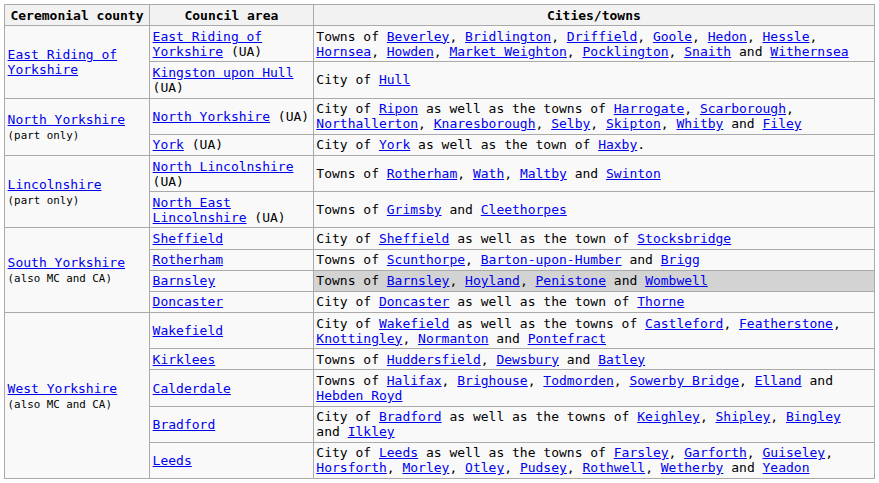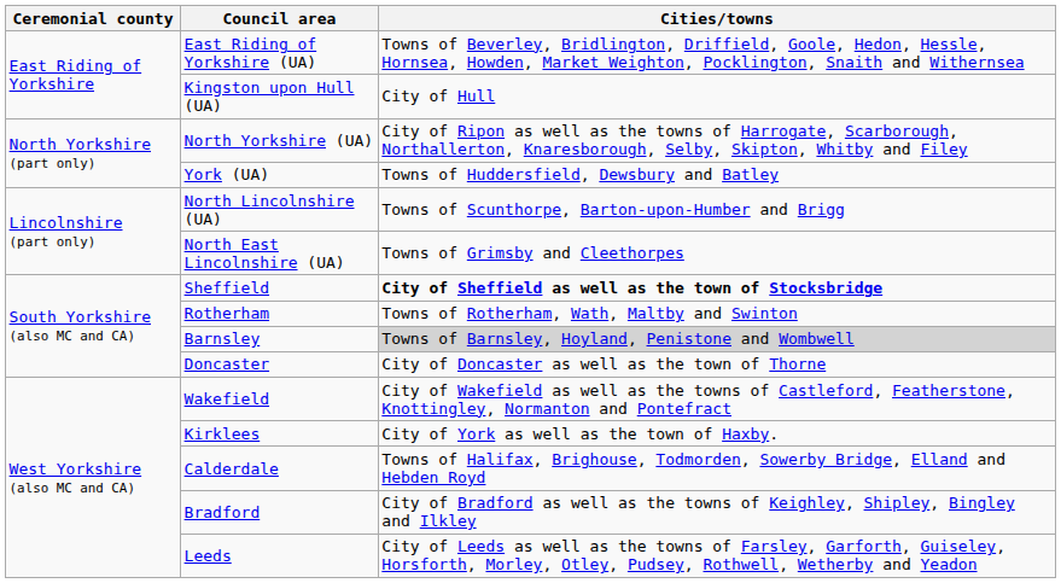 <table class="wikitable">
 <tr>
 <th>Ceremonial county</th>
 <th>Council area</th>
 <th>Cities/towns</th>
 </tr>
 <tr>
 <td rowspan=2><a href='#'>East Riding of Yorkshire</a></td>
 <td><a href='#'>East Riding of Yorkshire</a> (UA)</td>
 <td>Towns of <a href='#'>Beverley</a>, <a href='#'>Bridlington</a>, <a href='#'>Driffield</a>, <a href='#'>Goole</a>, <a href='#'>Hedon</a>, <a href='#'>Hessle</a>, <a href='#'>Hornsea</a>, <a href='#'>Howden</a>, <a href='#'>Market Weighton</a>, <a href='#'>Pocklington</a>, <a href='#'>Snaith</a> and <a href='#'>Withernsea</a></td>
 </tr>
 <tr>
 <td><a href='#'>Kingston upon Hull</a> (UA)</td>
 <td>City of <a href='#'>Hull</a></td>
 </tr>
 <tr>
 <td rowspan=2><a href='#'>North Yorkshire</a><br><small>(part only)</small></td>
 <td><a href='#'>North Yorkshire</a> (UA)</td>
 <td>City of <a href='#'>Ripon</a> as well as the towns of <a href='#'>Harrogate</a>, <a href='#'>Scarborough</a>, <a href='#'>Northallerton</a>, <a href='#'>Knaresborough</a>, <a href='#'>Selby</a>, <a href='#'>Skipton</a>, <a href='#'>Whitby</a> and <a href='#'>Filey</a></td>
 </tr>
 <tr>
 <td><a href='#'>York</a> (UA)</td>
-<td>City of <a href='#'>York</a> as well as the town of <a href='#'>Haxby</a>.</td>
+<td>Towns of <a href='#'>Huddersfield</a>, <a href='#'>Dewsbury</a> and <a href='#'>Batley</a></td>
 </tr>
 <tr>
 <td rowspan=2><a href='#'>Lincolnshire</a><br><small>(part only)</small></td>
 <td><a href='#'>North Lincolnshire</a> (UA)</td>
-<td>Towns of <a href='#'>Rotherham</a>, <a href='#'>Wath</a>, <a href='#'>Maltby</a> and <a href='#'>Swinton</a></td>
+<td>Towns of <a href='#'>Scunthorpe</a>, <a href='#'>Barton-upon-Humber</a> and <a href='#'>Brigg</a></td>
 </tr>
 <tr>
 <td><a href='#'>North East Lincolnshire</a> (UA)</td>
 <td>Towns of <a href='#'>Grimsby</a> and <a href='#'>Cleethorpes</a></td>
 </tr>
 <tr>
 <td rowspan=4><a href='#'>South Yorkshire</a><br><small>(also MC and CA)</small></td>
 <td><a href='#'>Sheffield</a></td>
-<td>City of <a href='#'>Sheffield</a> as well as the town of <a href='#'>Stocksbridge</a></td>
+<td><strong>City of <a href='#'>Sheffield</a> as well as the town of <a href='#'>Stocksbridge</a></strong></td>
 </tr>
 <tr>
 <td><a href='#'>Rotherham</a></td>
-<td>Towns of <a href='#'>Scunthorpe</a>, <a href='#'>Barton-upon-Humber</a> and <a href='#'>Brigg</a></td>
+<td>Towns of <a href='#'>Rotherham</a>, <a href='#'>Wath</a>, <a href='#'>Maltby</a> and <a href='#'>Swinton</a></td>
 </tr>
 <tr>
 <td><a href='#'>Barnsley</a></td>
 <td style="background: lightgrey;">Towns of <a href='#'>Barnsley</a>, <a href='#'>Hoyland</a>, <a href='#'>Penistone</a> and <a href='#'>Wombwell</a></td>
 </tr>
 <tr>
 <td><a href='#'>Doncaster</a></td>
 <td>City of <a href='#'>Doncaster</a> as well as the town of <a href='#'>Thorne</a></td>
 </tr>
 <tr>
 <td rowspan=5><a href='#'>West Yorkshire</a><br><small>(also MC and CA)</small></td>
 <td><a href='#'>Wakefield</a></td>
 <td>City of <a href='#'>Wakefield</a> as well as the towns of <a href='#'>Castleford</a>, <a href='#'>Featherstone</a>, <a href='#'>Knottingley</a>, <a href='#'>Normanton</a> and <a href='#'>Pontefract</a></td>
 </tr>
 <tr>
 <td><a href='#'>Kirklees</a></td>
-<td>Towns of <a href='#'>Huddersfield</a>, <a href='#'>Dewsbury</a> and <a href='#'>Batley</a></td>
+<td>City of <a href='#'>York</a> as well as the town of <a href='#'>Haxby</a>.</td>
 </tr>
 <tr>
 <td><a href='#'>Calderdale</a></td>
 <td>Towns of <a href='#'>Halifax</a>, <a href='#'>Brighouse</a>, <a href='#'>Todmorden</a>, <a href='#'>Sowerby Bridge</a>, <a href='#'>Elland</a> and <a href='#'>Hebden Royd</a></td>
 </tr>
 <tr>
 <td><a href='#'>Bradford</a></td>
 <td>City of <a href='#'>Bradford</a> as well as the towns of <a href='#'>Keighley</a>, <a href='#'>Shipley</a>, <a href='#'>Bingley</a> and <a href='#'>Ilkley</a></td>
 </tr>
 <tr>
 <td><a href='#'>Leeds</a></td>
 <td>City of <a href='#'>Leeds</a> as well as the towns of <a href='#'>Farsley</a>, <a href='#'>Garforth</a>, <a href='#'>Guiseley</a>, <a href='#'>Horsforth</a>, <a href='#'>Morley</a>, <a href='#'>Otley</a>, <a href='#'>Pudsey</a>, <a href='#'>Rothwell</a>, <a href='#'>Wetherby</a> and <a href='#'>Yeadon</a></td>
 </tr>
 </table>
